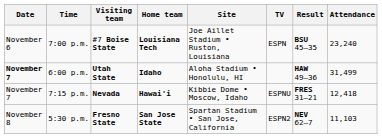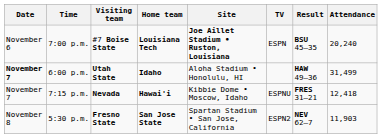 <table class="wikitable" style="font-size:95%;">
 <tr>
 <th>Date</th>
 <th>Time</th>
 <th>Visiting team</th>
 <th>Home team</th>
 <th>Site</th>
 <th>TV</th>
 <th>Result</th>
 <th>Attendance</th>
 </tr>
 <tr bgcolor=>
 <td>November 6</td>
 <td>7:00 p.m.</td>
 <td>#7 <strong>Boise State</strong></td>
 <td><strong>Louisiana Tech</strong></td>
-<td>Joe Aillet Stadium  • Ruston, Louisiana</td>
+<td><strong>Joe Aillet Stadium  • Ruston, Louisiana</strong></td>
 <td>ESPN</td>
 <td><strong>BSU</strong> 45–35</td>
-<td>23,240</td>
+<td>20,240</td>
 </tr>
 <tr bgcolor=>
 <td><strong>November 7</strong></td>
 <td>6:00 p.m.</td>
 <td><strong>Utah State</strong></td>
 <td><strong>Idaho</strong></td>
 <td>Aloha Stadium • Honolulu, HI</td>
 <td></td>
 <td><strong>HAW</strong> 49–36</td>
 <td>31,499</td>
 </tr>
 <tr bgcolor=>
 <td>November 7</td>
 <td>7:15 p.m.</td>
 <td><strong>Nevada</strong></td>
 <td><strong>Hawai'i</strong></td>
 <td>Kibbie Dome • Moscow, Idaho</td>
 <td>ESPNU</td>
 <td><strong>FRES</strong> 31–21</td>
 <td>12,418</td>
 </tr>
 <tr bgcolor=>
 <td>November 8</td>
 <td>5:30 p.m.</td>
 <td><strong>Fresno State</strong></td>
 <td><strong>San Jose State</strong></td>
 <td>Spartan Stadium • San Jose, California</td>
 <td>ESPN2</td>
 <td><strong>NEV</strong> 62–7</td>
-<td>11,103</td>
+<td>11,903</td>
 </tr>
 </table>
